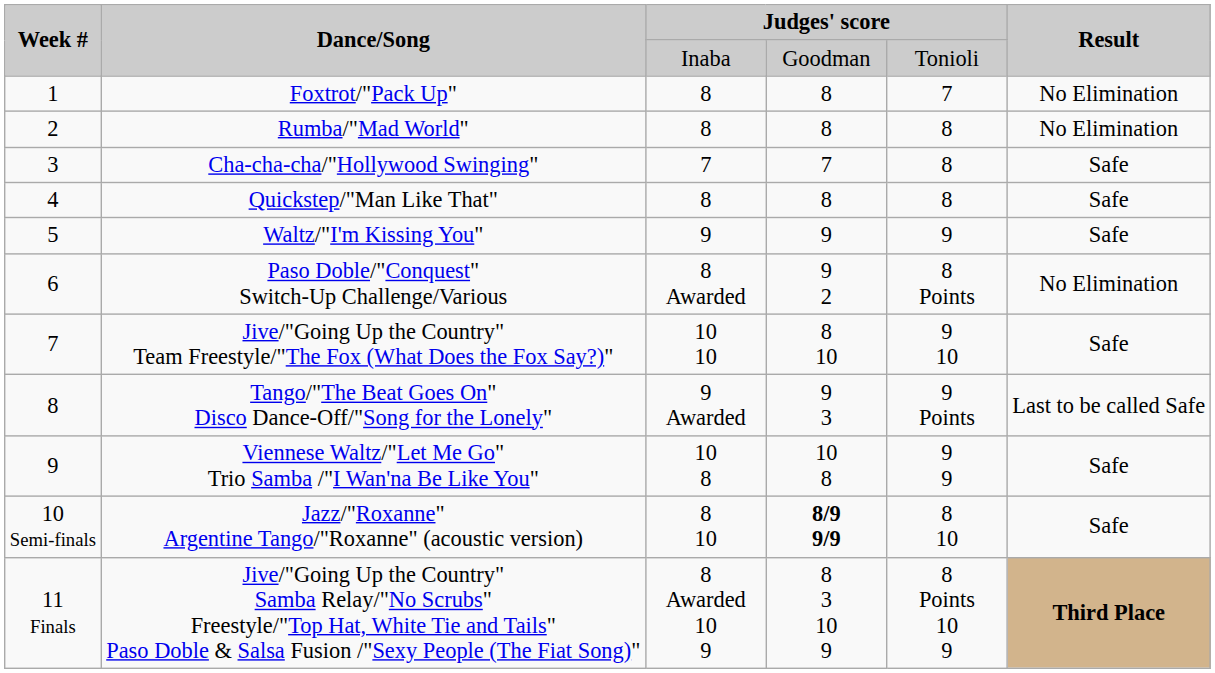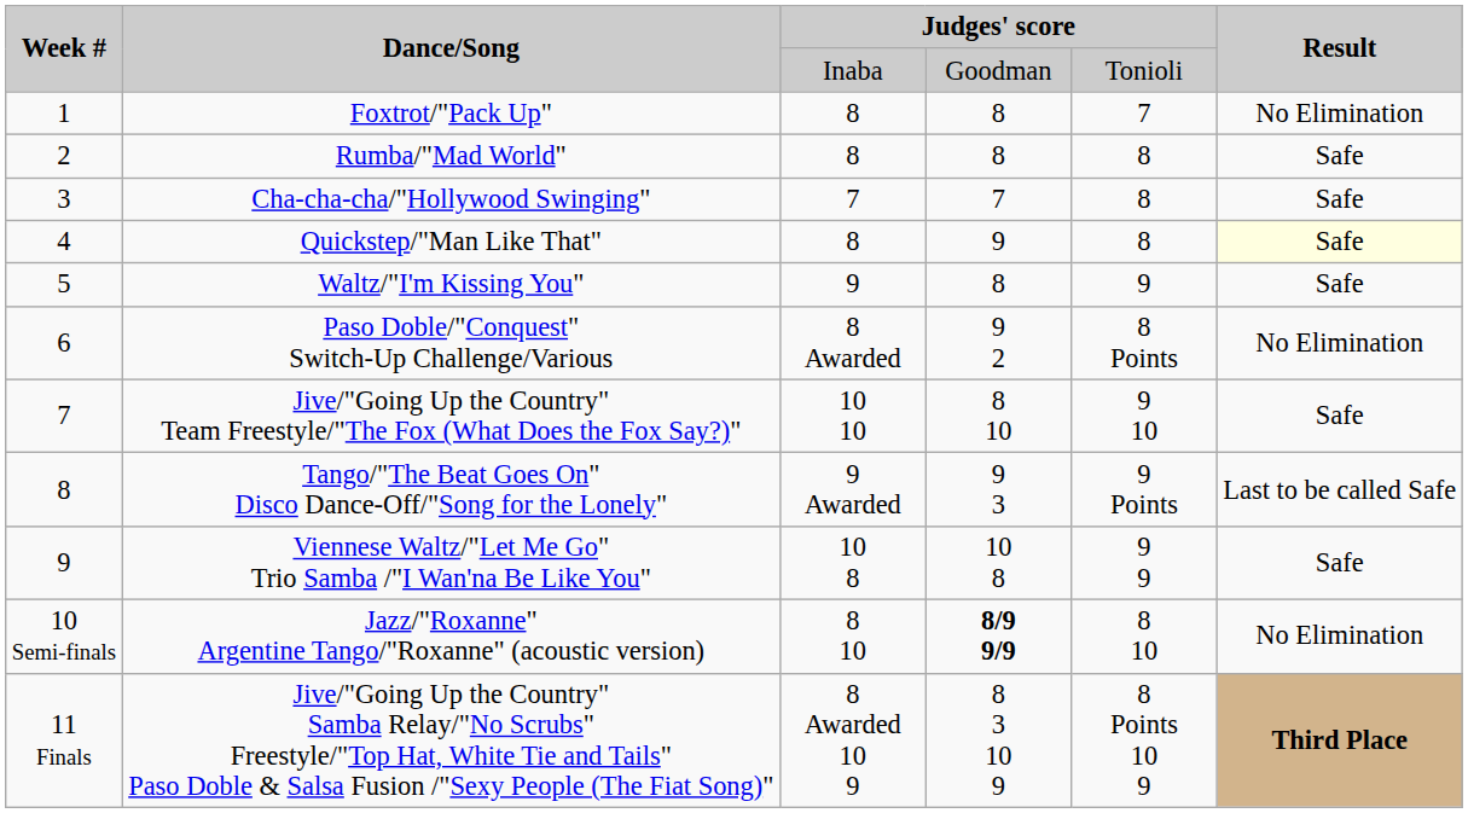 <table class="wikitable" style="text-align:center">
 <tr>
 <th rowspan="2" style="background:#ccc;">Week #</th>
 <th rowspan="2" style="background:#ccc;">Dance/Song</th>
 <th colspan="3" style="background:#ccc;">Judges' score</th>
 <th rowspan="2" style="background:#ccc;">Result</th>
 </tr>
 <tr style="background:#ccc;">
 <td style="width:10%;">Inaba</td>
 <td style="width:10%;">Goodman</td>
 <td style="width:10%;">Tonioli</td>
 </tr>
 <tr>
 <td>1</td>
 <td><a href='#'>Foxtrot</a>/"<a href='#'>Pack Up</a>"</td>
 <td>8</td>
 <td>8</td>
 <td>7</td>
 <td>No Elimination</td>
 </tr>
 <tr>
 <td>2</td>
 <td><a href='#'>Rumba</a>/"<a href='#'>Mad World</a>"</td>
 <td>8</td>
 <td>8</td>
 <td>8</td>
-<td>No Elimination</td>
+<td>Safe</td>
 </tr>
 <tr>
 <td>3</td>
 <td><a href='#'>Cha-cha-cha</a>/"<a href='#'>Hollywood Swinging</a>"</td>
 <td>7</td>
 <td>7</td>
 <td>8</td>
 <td>Safe</td>
 </tr>
 <tr>
 <td>4</td>
 <td><a href='#'>Quickstep</a>/"Man Like That"</td>
 <td>8</td>
+<td>9</td>
 <td>8</td>
-<td>8</td>
-<td>Safe</td>
+<td style="background: lightyellow;">Safe</td>
 </tr>
 <tr>
 <td>5</td>
 <td><a href='#'>Waltz</a>/"<a href='#'>I'm Kissing You</a>"</td>
 <td>9</td>
-<td>9</td>
+<td>8</td>
 <td>9</td>
 <td>Safe</td>
 </tr>
 <tr>
 <td>6</td>
 <td><a href='#'>Paso Doble</a>/"<a href='#'>Conquest</a>"<br>Switch-Up Challenge/Various</td>
 <td>8<br>Awarded</td>
 <td>9<br>2</td>
 <td>8<br>Points</td>
 <td>No Elimination</td>
 </tr>
 <tr>
 <td>7</td>
 <td><a href='#'>Jive</a>/"Going Up the Country"<br>Team Freestyle/"<a href='#'>The Fox (What Does the Fox Say?)</a>"</td>
 <td>10<br>10</td>
 <td>8<br>10</td>
 <td>9<br>10</td>
 <td>Safe</td>
 </tr>
 <tr>
 <td>8</td>
 <td><a href='#'>Tango</a>/"<a href='#'>The Beat Goes On</a>"<br><a href='#'>Disco</a> Dance-Off/"<a href='#'>Song for the Lonely</a>"</td>
 <td>9<br>Awarded</td>
 <td>9<br>3</td>
 <td>9<br>Points</td>
 <td>Last to be called Safe</td>
 </tr>
 <tr>
 <td>9</td>
 <td><a href='#'>Viennese Waltz</a>/"<a href='#'>Let Me Go</a>"<br>Trio <a href='#'>Samba</a> /"<a href='#'>I Wan'na Be Like You</a>"</td>
 <td>10<br>8</td>
 <td>10<br>8</td>
 <td>9<br>9</td>
 <td>Safe</td>
 </tr>
 <tr>
 <td>10<br><small>Semi-finals</small></td>
 <td><a href='#'>Jazz</a>/"<a href='#'>Roxanne</a>"<br><a href='#'>Argentine Tango</a>/"Roxanne" (acoustic version)</td>
 <td>8<br>10</td>
 <td><strong>8/9<br>9/9</strong></td>
 <td>8<br>10</td>
-<td>Safe</td>
+<td>No Elimination</td>
 </tr>
 <tr>
 <td>11<br><small>Finals</small></td>
 <td><a href='#'>Jive</a>/"Going Up the Country"<br><a href='#'>Samba</a> Relay/"<a href='#'>No Scrubs</a>"<br>Freestyle/"<a href='#'>Top Hat, White Tie and Tails</a>"<br><a href='#'>Paso Doble</a> & <a href='#'>Salsa</a> Fusion /"<a href='#'>Sexy People (The Fiat Song)</a>"</td>
 <td>8<br>Awarded<br>10<br>9</td>
 <td>8<br>3<br>10<br>9</td>
 <td>8<br>Points<br>10<br>9</td>
 <td style="text-align:center; background:tan;"><strong>Third Place</strong></td>
 </tr>
 </table>
